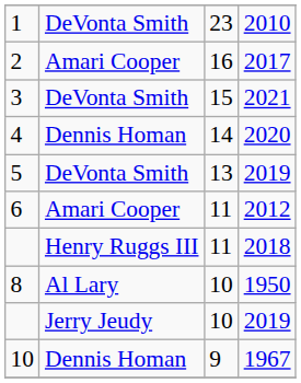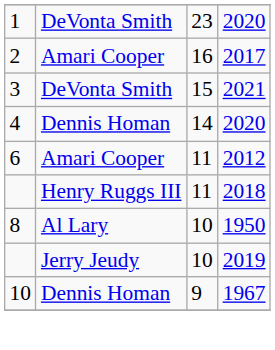 <table class="wikitable">
 <tr>
 </tr>
 <tr>
 <td>1</td>
 <td><a href='#'>DeVonta Smith</a></td>
 <td>23</td>
-<td><a href='#'>2010</a></td>
+<td><a href='#'>2020</a></td>
 </tr>
 <tr>
 <td>2</td>
 <td><a href='#'>Amari Cooper</a></td>
 <td>16</td>
 <td><a href='#'>2017</a></td>
 </tr>
 <tr>
 <td>3</td>
 <td><a href='#'>DeVonta Smith</a></td>
 <td>15</td>
 <td><a href='#'>2021</a></td>
 </tr>
 <tr>
 <td>4</td>
 <td><a href='#'>Dennis Homan</a></td>
 <td>14</td>
 <td><a href='#'>2020</a></td>
-</tr>
-<tr>
-<td>5</td>
-<td><a href='#'>DeVonta Smith</a></td>
-<td>13</td>
-<td><a href='#'>2019</a></td>
 </tr>
 <tr>
 <td>6</td>
 <td><a href='#'>Amari Cooper</a></td>
 <td>11</td>
 <td><a href='#'>2012</a></td>
 </tr>
 <tr>
 <td></td>
 <td><a href='#'>Henry Ruggs III</a></td>
 <td>11</td>
 <td><a href='#'>2018</a></td>
 </tr>
 <tr>
 <td>8</td>
 <td><a href='#'>Al Lary</a></td>
 <td>10</td>
 <td><a href='#'>1950</a></td>
 </tr>
 <tr>
 <td></td>
 <td><a href='#'>Jerry Jeudy</a></td>
 <td>10</td>
 <td><a href='#'>2019</a></td>
 </tr>
 <tr>
 <td>10</td>
 <td><a href='#'>Dennis Homan</a></td>
 <td>9</td>
 <td><a href='#'>1967</a></td>
 </tr>
 <tr>
 </tr>
 </table>
